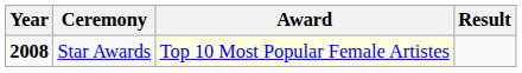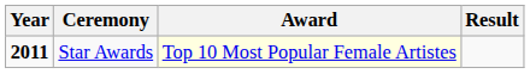 <table class="wikitable sortable" style="text-align: center;">
 <tr>
 <th>Year</th>
 <th>Ceremony</th>
 <th>Award</th>
 <th>Result</th>
 </tr>
 <tr>
-<td><strong>2008</strong></td>
+<td><strong>2011</strong></td>
 <td><a href='#'>Star Awards</a></td>
 <td style="background: lightyellow;"><a href='#'>Top 10 Most Popular Female Artistes</a></td>
 <td></td>
 </tr>
 </table>
